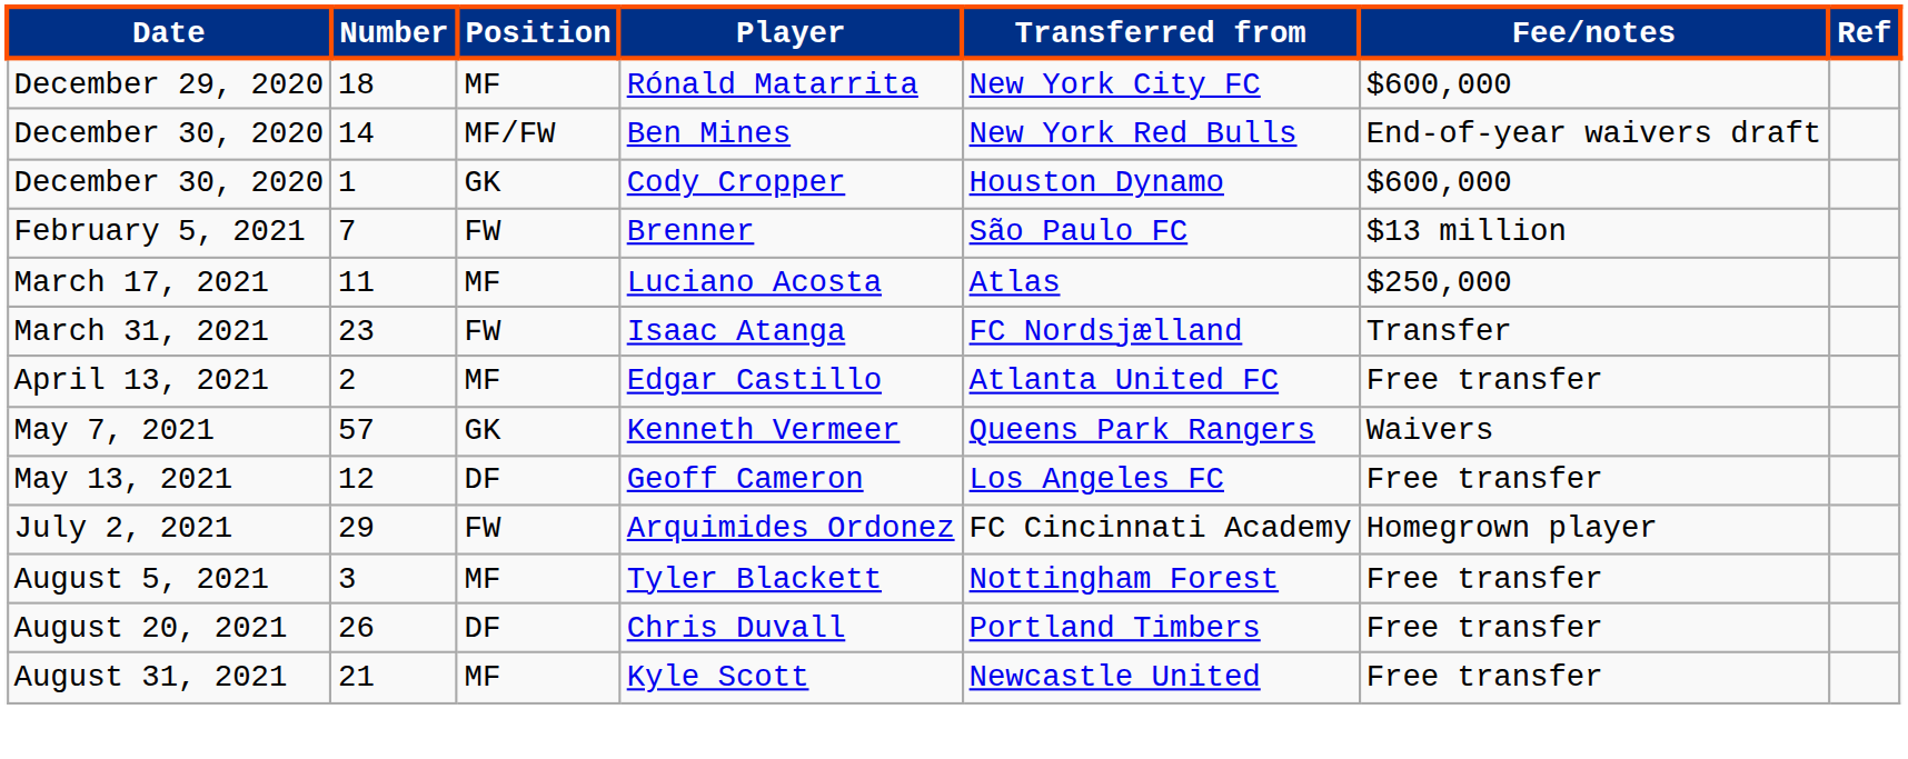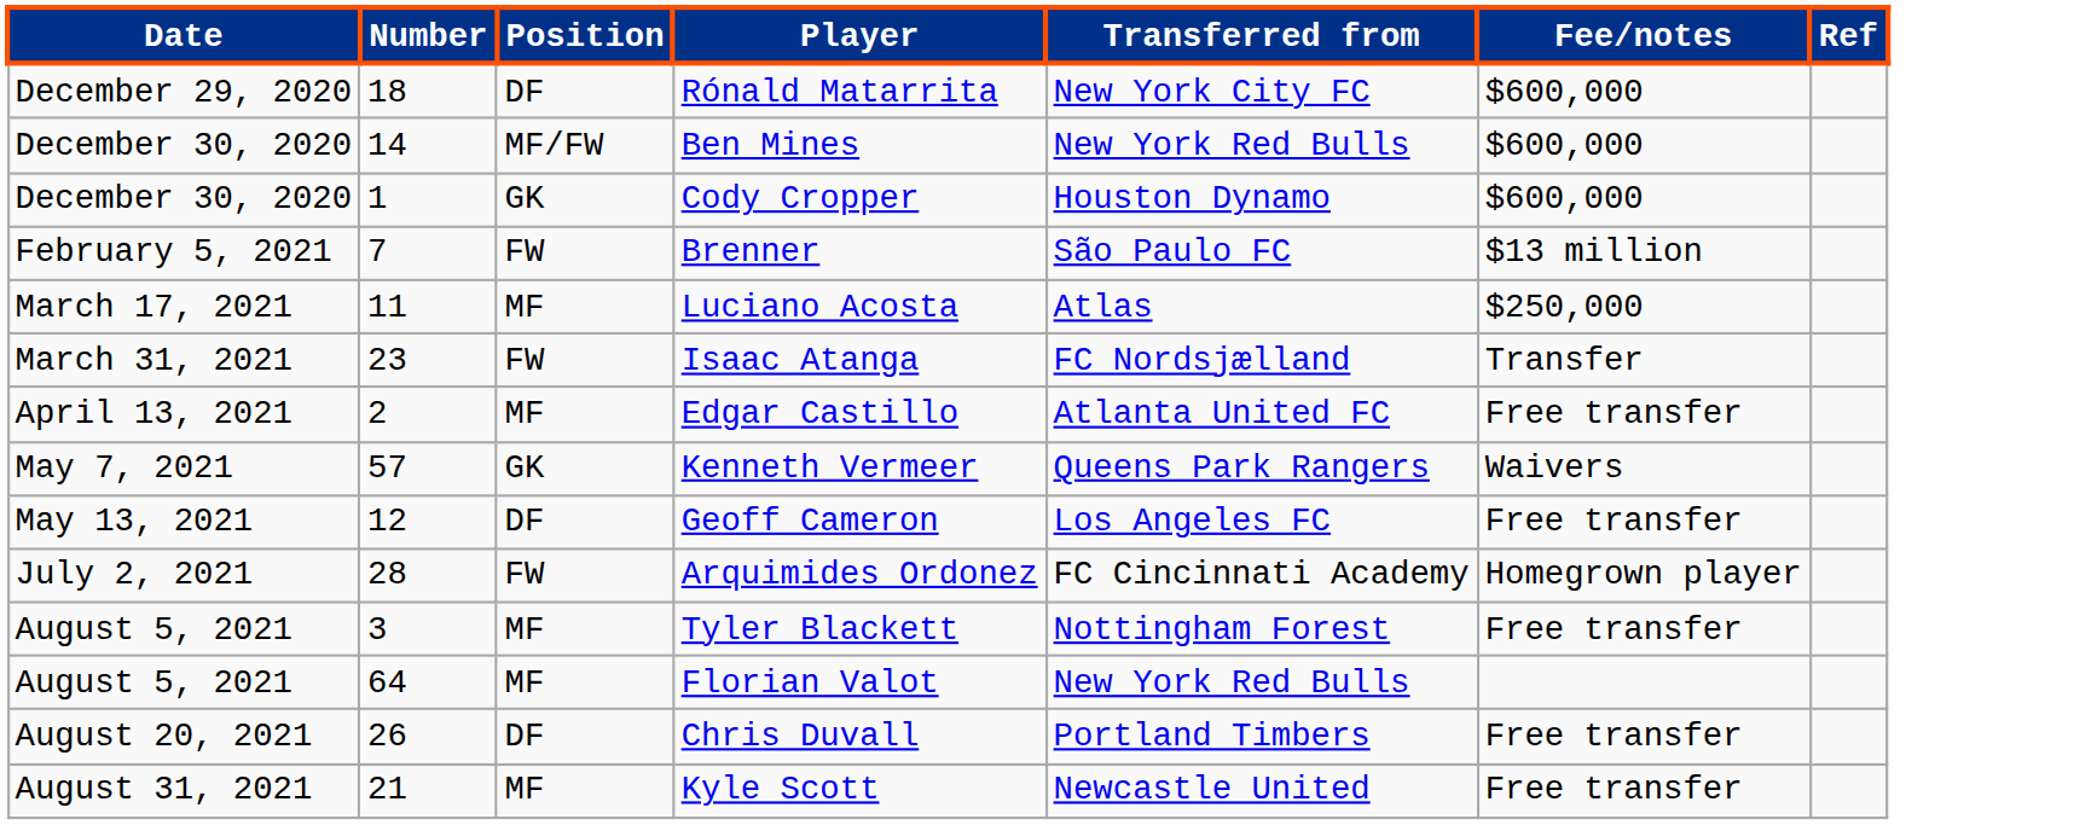 <table class="wikitable sortable" style="text-align:left; font-size:100%;">
 <tr>
 <th style="background:#003087; color:#FFFFFF; border:2px solid #FE5000;" scope="col">Date</th>
 <th style="background:#003087; color:#FFFFFF; border:2px solid #FE5000;" scope="col">Number</th>
 <th style="background:#003087; color:#FFFFFF; border:2px solid #FE5000;" scope="col">Position</th>
 <th style="background:#003087; color:#FFFFFF; border:2px solid #FE5000;" scope="col">Player</th>
 <th style="background:#003087; color:#FFFFFF; border:2px solid #FE5000;" scope="col">Transferred from</th>
 <th style="background:#003087; color:#FFFFFF; border:2px solid #FE5000;" scope="col">Fee/notes</th>
 <th style="background:#003087; color:#FFFFFF; border:2px solid #FE5000;" scope="col">Ref</th>
 </tr>
 <tr>
 <td>December 29, 2020</td>
 <td>18</td>
-<td>MF</td>
+<td>DF</td>
 <td> <a href='#'>Rónald Matarrita</a></td>
 <td> <a href='#'>New York City FC</a></td>
 <td>$600,000</td>
 <td></td>
 </tr>
 <tr>
 <td>December 30, 2020</td>
 <td>14</td>
 <td>MF/FW</td>
 <td> <a href='#'>Ben Mines</a></td>
 <td> <a href='#'>New York Red Bulls</a></td>
-<td>End-of-year waivers draft</td>
+<td>$600,000</td>
 <td></td>
 </tr>
 <tr>
 <td>December 30, 2020</td>
 <td>1</td>
 <td>GK</td>
 <td> <a href='#'>Cody Cropper</a></td>
 <td> <a href='#'>Houston Dynamo</a></td>
 <td>$600,000</td>
 <td></td>
 </tr>
 <tr>
 <td>February 5, 2021</td>
 <td>7</td>
 <td>FW</td>
 <td> <a href='#'>Brenner</a></td>
 <td> <a href='#'>São Paulo FC</a></td>
 <td>$13 million</td>
 <td></td>
 </tr>
 <tr>
 <td>March 17, 2021</td>
 <td>11</td>
 <td>MF</td>
 <td> <a href='#'>Luciano Acosta</a></td>
 <td> <a href='#'>Atlas</a></td>
 <td>$250,000</td>
 <td></td>
 </tr>
 <tr>
 <td>March 31, 2021</td>
 <td>23</td>
 <td>FW</td>
 <td> <a href='#'>Isaac Atanga</a></td>
 <td> <a href='#'>FC Nordsjælland</a></td>
 <td>Transfer</td>
 <td></td>
 </tr>
 <tr>
 <td>April 13, 2021</td>
 <td>2</td>
 <td>MF</td>
 <td> <a href='#'>Edgar Castillo</a></td>
 <td> <a href='#'>Atlanta United FC</a></td>
 <td>Free transfer</td>
 <td></td>
 </tr>
 <tr>
 <td>May 7, 2021</td>
 <td>57</td>
 <td>GK</td>
 <td> <a href='#'>Kenneth Vermeer</a></td>
 <td> <a href='#'>Queens Park Rangers</a></td>
 <td>Waivers</td>
 <td></td>
 </tr>
 <tr>
 <td>May 13, 2021</td>
 <td>12</td>
 <td>DF</td>
 <td> <a href='#'>Geoff Cameron</a></td>
 <td> <a href='#'>Los Angeles FC</a></td>
 <td>Free transfer</td>
 <td></td>
 </tr>
 <tr>
 <td>July 2, 2021</td>
-<td>29</td>
+<td>28</td>
 <td>FW</td>
 <td> <a href='#'>Arquimides Ordonez</a></td>
 <td> FC Cincinnati Academy</td>
 <td>Homegrown player</td>
 <td></td>
 </tr>
 <tr>
 <td>August 5, 2021</td>
 <td>3</td>
 <td>MF</td>
 <td> <a href='#'>Tyler Blackett</a></td>
 <td> <a href='#'>Nottingham Forest</a></td>
 <td>Free transfer</td>
+<td></td>
+</tr>
+<tr>
+<td>August 5, 2021</td>
+<td>64</td>
+<td>MF</td>
+<td> <a href='#'>Florian Valot</a></td>
+<td> <a href='#'>New York Red Bulls</a></td>
+<td></td>
 <td></td>
 </tr>
 <tr>
 <td>August 20, 2021</td>
 <td>26</td>
 <td>DF</td>
 <td> <a href='#'>Chris Duvall</a></td>
 <td> <a href='#'>Portland Timbers</a></td>
 <td>Free transfer</td>
 <td></td>
 </tr>
 <tr>
 <td>August 31, 2021</td>
 <td>21</td>
 <td>MF</td>
 <td> <a href='#'>Kyle Scott</a></td>
 <td> <a href='#'>Newcastle United</a></td>
 <td>Free transfer</td>
 <td></td>
 </tr>
 </table>
